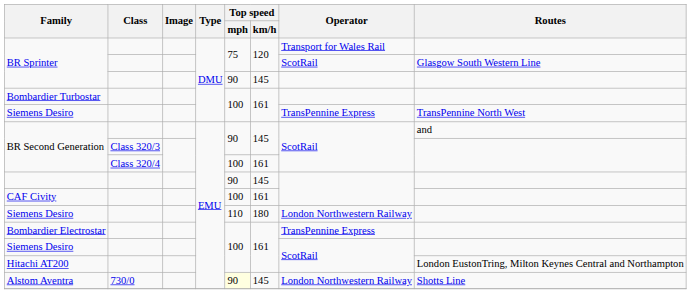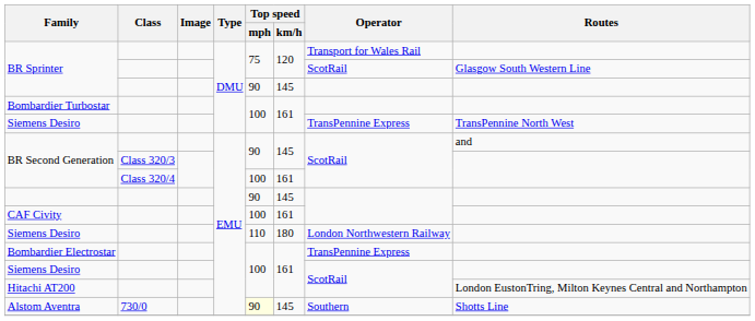 <table class="wikitable">
 <tr style="background:#f9f9f9;">
 <th rowspan="2">Family</th>
 <th rowspan="2">Class</th>
 <th rowspan="2">Image</th>
 <th rowspan="2">Type</th>
 <th colspan="2">Top speed</th>
 <th rowspan="2">Operator</th>
 <th rowspan="2">Routes</th>
 </tr>
 <tr style="background:#f9f9f9;">
 <th>mph</th>
 <th>km/h</th>
 </tr>
 <tr>
 <td rowspan="3"><a href='#'>BR Sprinter</a></td>
 <td></td>
 <td></td>
 <td rowspan="5"><a href='#'>DMU</a></td>
 <td rowspan="2">75</td>
 <td rowspan="2">120</td>
 <td><a href='#'>Transport for Wales Rail</a></td>
 <td></td>
 </tr>
 <tr>
 <td></td>
 <td></td>
 <td><a href='#'>ScotRail</a></td>
 <td><a href='#'>Glasgow South Western Line</a></td>
 </tr>
 <tr>
 <td></td>
 <td></td>
 <td>90</td>
 <td>145</td>
 <td></td>
 <td></td>
 </tr>
 <tr>
 <td><a href='#'>Bombardier Turbostar</a></td>
 <td></td>
 <td></td>
 <td rowspan="2">100</td>
 <td rowspan="2">161</td>
 <td></td>
 <td></td>
 </tr>
 <tr>
 <td><a href='#'>Siemens Desiro</a></td>
 <td></td>
 <td></td>
 <td><a href='#'>TransPennine Express</a></td>
 <td><a href='#'>TransPennine North West</a></td>
 </tr>
 <tr>
 <td rowspan="3">BR Second Generation</td>
 <td></td>
 <td></td>
 <td rowspan="10"><a href='#'>EMU</a></td>
 <td rowspan="2">90</td>
 <td rowspan="2">145</td>
 <td rowspan="3"><a href='#'>ScotRail</a></td>
 <td> and </td>
 </tr>
 <tr>
 <td><a href='#'>Class 320/3</a></td>
 <td rowspan="2"></td>
 <td rowspan="2"></td>
 </tr>
 <tr>
 <td><a href='#'>Class 320/4</a></td>
 <td>100</td>
 <td>161</td>
 </tr>
 <tr>
 <td></td>
 <td></td>
 <td></td>
 <td>90</td>
 <td>145</td>
 <td rowspan="2"></td>
 <td></td>
 </tr>
 <tr>
 <td><a href='#'>CAF Civity</a></td>
 <td></td>
 <td></td>
 <td>100</td>
 <td>161</td>
 <td></td>
 </tr>
 <tr>
 <td><a href='#'>Siemens Desiro</a></td>
 <td></td>
 <td></td>
 <td>110</td>
 <td>180</td>
 <td><a href='#'>London Northwestern Railway</a></td>
 <td></td>
 </tr>
 <tr>
 <td><a href='#'>Bombardier Electrostar</a></td>
 <td></td>
 <td></td>
 <td rowspan="3">100</td>
 <td rowspan="3">161</td>
 <td><a href='#'>TransPennine Express</a></td>
 <td></td>
 </tr>
 <tr>
 <td><a href='#'>Siemens Desiro</a></td>
 <td></td>
 <td></td>
 <td rowspan="2"><a href='#'>ScotRail</a></td>
 <td></td>
 </tr>
 <tr>
 <td><a href='#'>Hitachi AT200</a></td>
 <td></td>
 <td></td>
 <td>London EustonTring, Milton Keynes Central and Northampton</td>
 </tr>
 <tr>
 <td><a href='#'>Alstom Aventra</a></td>
 <td><a href='#'>730/0</a></td>
 <td></td>
 <td style="background: lightyellow;">90</td>
 <td>145</td>
-<td><a href='#'>London Northwestern Railway</a></td>
+<td><a href='#'>Southern</a></td>
 <td><a href='#'>Shotts Line</a></td>
 </tr>
 <tr>
 </tr>
 </table>
